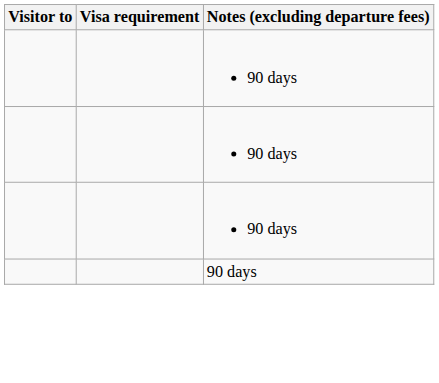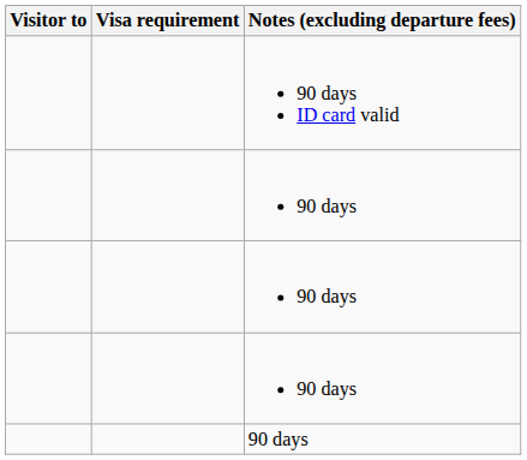 <table class="wikitable" style="text-align: left; table-layout: fixed; ">
 <tr>
 <th>Visitor to</th>
 <th>Visa requirement</th>
 <th>Notes (excluding departure fees)</th>
+</tr>
+<tr>
+<td></td>
+<td></td>
+<td><br><ul><li>90 days</li><li><a href='#'>ID card</a> valid</li></ul></td>
 </tr>
 <tr>
 <td></td>
 <td></td>
 <td><br><ul><li>90 days</li></ul></td>
 </tr>
 <tr>
 <td></td>
 <td></td>
 <td><br><ul><li>90 days</li></ul></td>
 </tr>
 <tr>
 <td></td>
 <td></td>
 <td><br><ul><li>90 days</li></ul></td>
 </tr>
 <tr>
 <td></td>
 <td></td>
 <td>90 days</td>
 </tr>
 </table>
